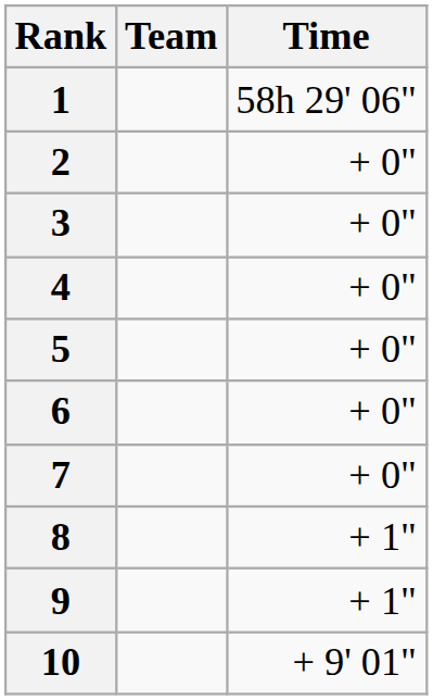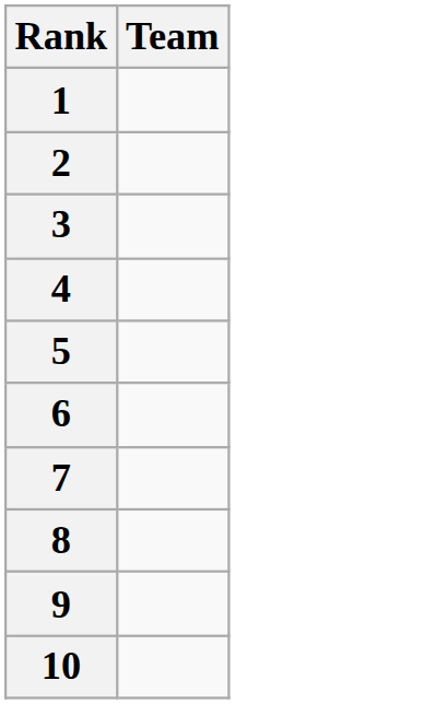 <table class="wikitable">
 <tr>
 <th scope="col">Rank</th>
 <th scope="col">Team</th>
-<th scope="col">Time</th>
 </tr>
 <tr>
 <th scope="row">1</th>
 <td> </td>
-<td align="right">58h 29' 06"</td>
 </tr>
 <tr>
 <th scope="row">2</th>
 <td> </td>
-<td align="right">+ 0"</td>
 </tr>
 <tr>
 <th scope="row">3</th>
 <td> </td>
-<td align="right">+ 0"</td>
 </tr>
 <tr>
 <th scope="row">4</th>
 <td> </td>
-<td align="right">+ 0"</td>
 </tr>
 <tr>
 <th scope="row">5</th>
 <td> </td>
-<td align="right">+ 0"</td>
 </tr>
 <tr>
 <th scope="row">6</th>
 <td> </td>
-<td align="right">+ 0"</td>
 </tr>
 <tr>
 <th scope="row">7</th>
 <td> </td>
-<td align="right">+ 0"</td>
 </tr>
 <tr>
 <th scope="row">8</th>
 <td> </td>
-<td align="right">+ 1"</td>
 </tr>
 <tr>
 <th scope="row">9</th>
 <td> </td>
-<td align="right">+ 1"</td>
 </tr>
 <tr>
 <th scope="row">10</th>
 <td> </td>
-<td align="right">+ 9' 01"</td>
 </tr>
 </table>
